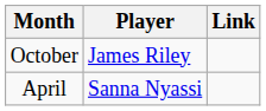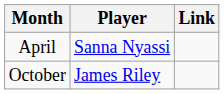 <table class=wikitable>
 <tr>
 <th>Month</th>
 <th>Player</th>
 <th>Link</th>
 </tr>
 <tr>
+<td align=center>April</td>
+<td> <a href='#'>Sanna Nyassi</a></td>
+<td> </td>
+</tr>
+<tr>
 <td align=center>October</td>
 <td> <a href='#'>James Riley</a></td>
 <td> </td>
 </tr>
-<tr>
-<td align=center>April</td>
-<td> <a href='#'>Sanna Nyassi</a></td>
-<td> </td>
-</tr>
 </table>
